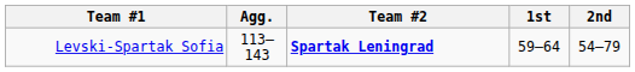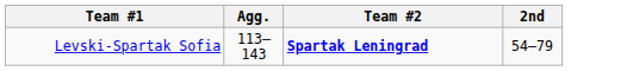 <table class=wikitable style="text-align:center">
 <tr>
 <th width=200>Team #1</th>
 <th width=50>Agg.</th>
 <th width=200>Team #2</th>
-<th width=50>1st</th>
 <th width=50>2nd</th>
 </tr>
 <tr>
 <td align=right><a href='#'>Levski-Spartak Sofia</a> </td>
 <td>113–143</td>
 <td align=left> <strong><a href='#'>Spartak Leningrad</a></strong></td>
-<td align=center>59–64</td>
 <td align=center>54–79</td>
 </tr>
 </table>
